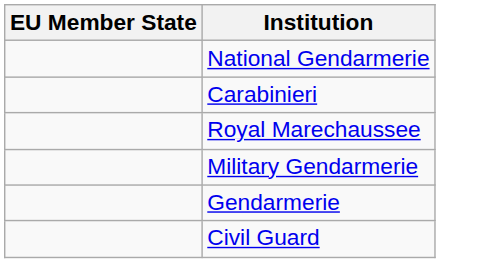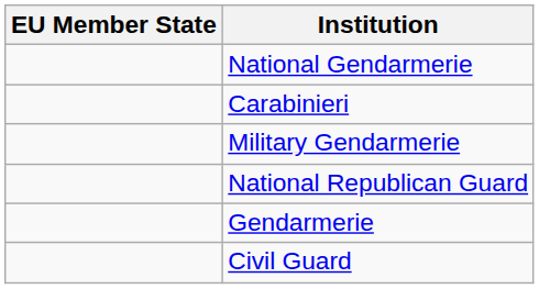 <table class="wikitable">
 <tr>
 <th>EU Member State</th>
 <th>Institution</th>
 </tr>
 <tr>
 <td></td>
 <td><a href='#'>National Gendarmerie</a></td>
 </tr>
 <tr>
 <td></td>
 <td><a href='#'>Carabinieri</a></td>
 </tr>
 <tr>
 <td></td>
-<td><a href='#'>Royal Marechaussee</a></td>
+<td><a href='#'>Military Gendarmerie</a></td>
 </tr>
 <tr>
 <td></td>
-<td><a href='#'>Military Gendarmerie</a></td>
+<td><a href='#'>National Republican Guard</a></td>
 </tr>
 <tr>
 <td></td>
 <td><a href='#'>Gendarmerie</a></td>
 </tr>
 <tr>
 <td></td>
 <td><a href='#'>Civil Guard</a></td>
 </tr>
 </table>
